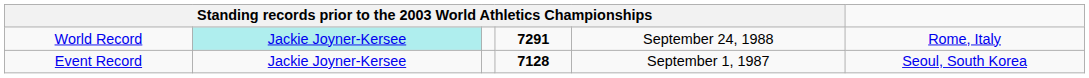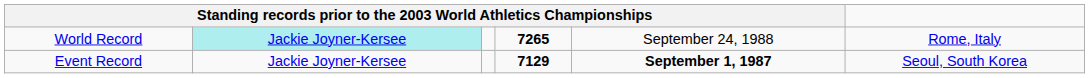 <table class="wikitable" style=" text-align:center;" width="95%">
 <tr>
 <th colspan="5">Standing records prior to the 2003 World Athletics Championships</th>
 </tr>
 <tr>
 <td><a href='#'>World Record</a></td>
 <td style="background: paleturquoise;"><a href='#'>Jackie Joyner-Kersee</a></td>
 <td align=left></td>
-<td><strong>7291</strong></td>
+<td><strong>7265</strong></td>
 <td>September 24, 1988</td>
 <td> <a href='#'>Rome, Italy</a></td>
 </tr>
 <tr>
 <td><a href='#'>Event Record</a></td>
 <td><a href='#'>Jackie Joyner-Kersee</a></td>
 <td align=left></td>
-<td><strong>7128</strong></td>
-<td>September 1, 1987</td>
+<td><strong>7129</strong></td>
+<td><strong>September 1, 1987</strong></td>
 <td> <a href='#'>Seoul, South Korea</a></td>
 </tr>
 </table>
